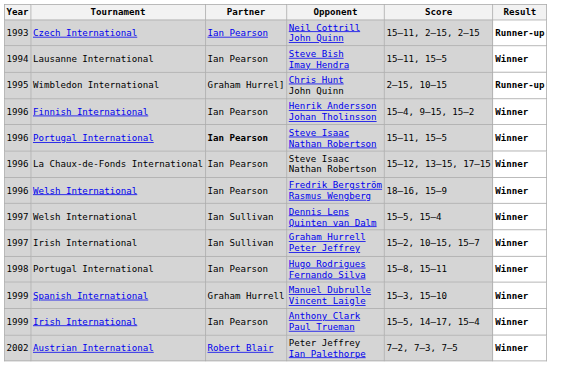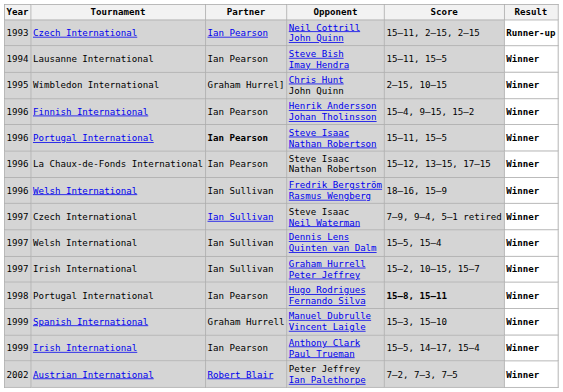 <table class="sortable wikitable" style="font-size: 90%;">
 <tr>
 <th>Year</th>
 <th>Tournament</th>
 <th>Partner</th>
 <th>Opponent</th>
 <th>Score</th>
 <th>Result</th>
 </tr>
 <tr style="background:#D5D5D5">
 <td align="center">1993</td>
 <td align="left"><a href='#'>Czech International</a></td>
 <td align="left"> <a href='#'>Ian Pearson</a></td>
 <td align="left"> <a href='#'>Neil Cottrill</a><br> <a href='#'>John Quinn</a></td>
 <td align="left">15–11, 2–15, 2–15</td>
 <td style="text-align:left; background:white"> <strong>Runner-up</strong></td>
 </tr>
 <tr style="background:#D5D5D5">
 <td align="center">1994</td>
 <td align="left">Lausanne International</td>
 <td align="left"> Ian Pearson</td>
 <td align="left"> <a href='#'>Steve Bish</a><br> <a href='#'>Imay Hendra</a></td>
 <td align="left">15–11, 15–5</td>
 <td style="text-align:left; background:white"> <strong>Winner</strong></td>
 </tr>
 <tr style="background:#D5D5D5">
 <td align="center">1995</td>
 <td align="left">Wimbledon International</td>
 <td align="left"> Graham Hurrel]</td>
 <td align="left"> <a href='#'>Chris Hunt</a> <br>  John Quinn</td>
 <td align="left">2–15, 10–15</td>
-<td style="text-align:left; background:white"> <strong>Runner-up</strong></td>
+<td style="text-align:left; background:white"> <strong>Winner</strong></td>
 </tr>
 <tr style="background:#D5D5D5">
 <td align="center">1996</td>
 <td align="left"><a href='#'>Finnish International</a></td>
 <td align="left"> Ian Pearson</td>
 <td align="left"> <a href='#'>Henrik Andersson</a> <br>  <a href='#'>Johan Tholinsson</a></td>
 <td align="left">15–4, 9–15, 15–2</td>
 <td style="text-align:left; background:white"> <strong>Winner</strong></td>
 </tr>
 <tr style="background:#D5D5D5">
 <td align="center">1996</td>
 <td align="left"><a href='#'>Portugal International</a></td>
 <td align="left"><strong> Ian Pearson</strong></td>
 <td align="left"> <a href='#'>Steve Isaac</a><br> <a href='#'>Nathan Robertson</a></td>
 <td align="left">15–11, 15–5</td>
 <td style="text-align:left; background:white"> <strong>Winner</strong></td>
 </tr>
 <tr style="background:#D5D5D5">
 <td align="center">1996</td>
 <td align="left">La Chaux-de-Fonds International</td>
 <td align="left"> Ian Pearson</td>
 <td align="left"> Steve Isaac<br> Nathan Robertson</td>
 <td align="left">15–12, 13–15, 17–15</td>
 <td style="text-align:left; background:white"> <strong>Winner</strong></td>
 </tr>
 <tr style="background:#D5D5D5">
 <td align="center">1996</td>
 <td align="left"><a href='#'>Welsh International</a></td>
-<td align="left"> Ian Pearson</td>
+<td align="left"> Ian Sullivan</td>
 <td align="left"> <a href='#'>Fredrik Bergström</a><br> <a href='#'>Rasmus Wengberg</a></td>
 <td align="left">18–16, 15–9</td>
+<td style="text-align:left; background:white"> <strong>Winner</strong></td>
+</tr>
+<tr style="background:#D5D5D5">
+<td align="center">1997</td>
+<td align="left">Czech International</td>
+<td align="left"> <a href='#'>Ian Sullivan</a></td>
+<td align="left"> Steve Isaac<br> <a href='#'>Neil Waterman</a></td>
+<td align="left">7–9, 9–4, 5–1 retired</td>
 <td style="text-align:left; background:white"> <strong>Winner</strong></td>
 </tr>
 <tr style="background:#D5D5D5">
 <td align="center">1997</td>
 <td align="left">Welsh International</td>
 <td align="left"> Ian Sullivan</td>
 <td align="left"> <a href='#'>Dennis Lens</a><br> <a href='#'>Quinten van Dalm</a></td>
 <td align="left">15–5, 15–4</td>
 <td style="text-align:left; background:white"> <strong>Winner</strong></td>
 </tr>
 <tr style="background:#D5D5D5">
 <td align="center">1997</td>
 <td align="left">Irish International</td>
 <td align="left"> Ian Sullivan</td>
 <td align="left"> <a href='#'>Graham Hurrell</a><br> <a href='#'>Peter Jeffrey</a></td>
 <td align="left">15–2, 10–15, 15–7</td>
 <td style="text-align:left; background:white"> <strong>Winner</strong></td>
 </tr>
 <tr style="background:#D5D5D5">
 <td align="center">1998</td>
 <td align="left">Portugal International</td>
 <td align="left"> Ian Pearson</td>
 <td align="left"> <a href='#'>Hugo Rodrigues</a><br> <a href='#'>Fernando Silva</a></td>
-<td align="left">15–8, 15–11</td>
+<td align="left"><strong>15–8, 15–11</strong></td>
 <td style="text-align:left; background:white"> <strong>Winner</strong></td>
 </tr>
 <tr style="background:#D5D5D5">
 <td align="center">1999</td>
 <td align="left"><a href='#'>Spanish International</a></td>
 <td align="left"> Graham Hurrell</td>
 <td align="left"> <a href='#'>Manuel Dubrulle</a><br> <a href='#'>Vincent Laigle</a></td>
 <td align="left">15–3, 15–10</td>
 <td style="text-align:left; background:white"> <strong>Winner</strong></td>
 </tr>
 <tr style="background:#D5D5D5">
 <td align="center">1999</td>
 <td align="left"><a href='#'>Irish International</a></td>
 <td align="left"> Ian Pearson</td>
 <td align="left"> <a href='#'>Anthony Clark</a><br> <a href='#'>Paul Trueman</a></td>
 <td align="left">15–5, 14–17, 15–4</td>
 <td style="text-align:left; background:white"> <strong>Winner</strong></td>
 </tr>
 <tr style="background:#D5D5D5">
 <td align="center">2002</td>
 <td align="left"><a href='#'>Austrian International</a></td>
 <td align="left"> <a href='#'>Robert Blair</a></td>
 <td align="left"> Peter Jeffrey<br> <a href='#'>Ian Palethorpe</a></td>
 <td align="left">7–2, 7–3, 7–5</td>
 <td style="text-align:left; background:white"> <strong>Winner</strong></td>
 </tr>
 </table>
